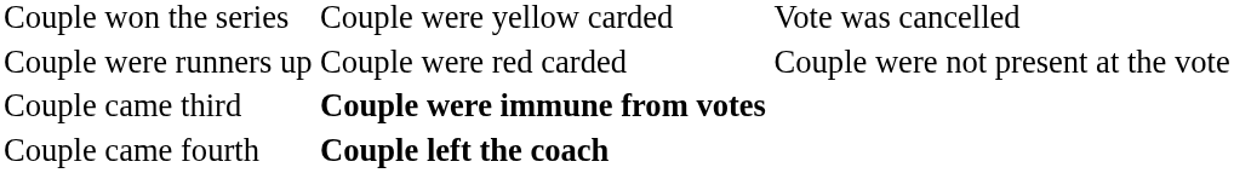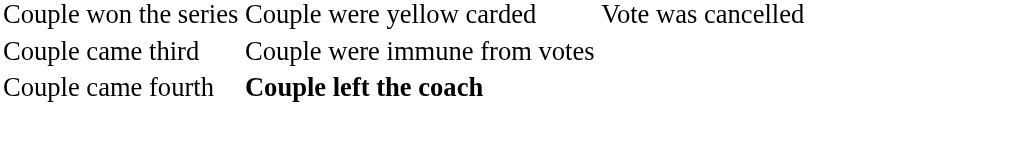 <table>
 <tr>
 <td> Couple won the series</td>
 <td> Couple were yellow carded</td>
 <td> Vote was cancelled</td>
 </tr>
 <tr>
-<td> Couple were runners up</td>
-<td> Couple were red carded</td>
-<td> Couple were not present at the vote</td>
-</tr>
-<tr>
 <td> Couple came third</td>
-<td><strong> Couple were immune from votes</strong></td>
+<td> Couple were immune from votes</td>
 </tr>
 <tr>
 <td> Couple came fourth</td>
 <td><strong> Couple left the coach</strong></td>
 </tr>
 </table>
